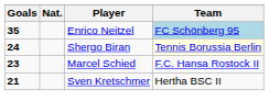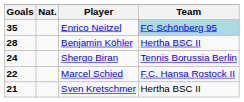 <table class="wikitable">
 <tr align="center" bgcolor="#dfdfdf">
 </tr>
 <tr>
 <th>Goals</th>
 <th>Nat.</th>
 <th>Player</th>
 <th>Team</th>
 </tr>
 <tr>
 <td><strong>35</strong></td>
 <td></td>
 <td><a href='#'>Enrico Neitzel</a></td>
 <td style="background: lightblue;"><a href='#'>FC Schönberg 95</a></td>
 </tr>
 <tr>
+<td><strong>28</strong></td>
+<td></td>
+<td><a href='#'>Benjamin Köhler</a></td>
+<td><a href='#'>Hertha BSC II</a></td>
+</tr>
+<tr>
 <td><strong>24</strong></td>
 <td></td>
 <td><a href='#'>Shergo Biran</a></td>
-<td style="background: lightyellow;"><a href='#'>Tennis Borussia Berlin</a></td>
+<td><a href='#'>Tennis Borussia Berlin</a></td>
 </tr>
 <tr>
-<td><strong>23</strong></td>
+<td><strong>22</strong></td>
 <td></td>
 <td><a href='#'>Marcel Schied</a></td>
 <td><a href='#'>F.C. Hansa Rostock II</a></td>
 </tr>
 <tr>
 <td><strong>21</strong></td>
 <td></td>
 <td><a href='#'>Sven Kretschmer</a></td>
 <td>Hertha BSC II</td>
 </tr>
 </table>
